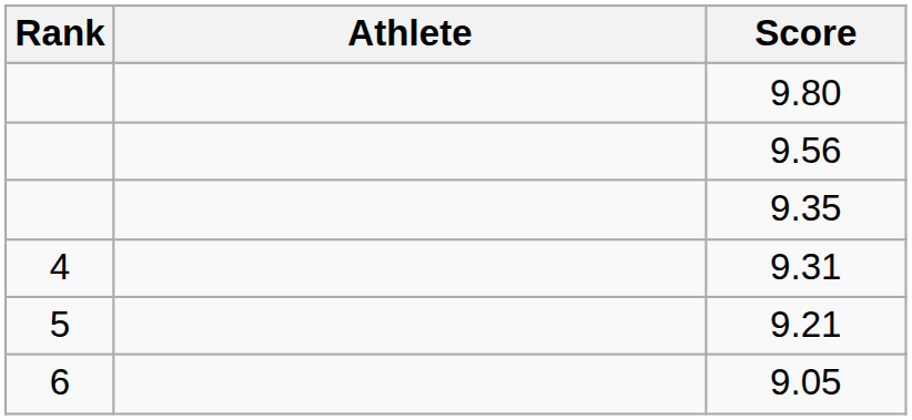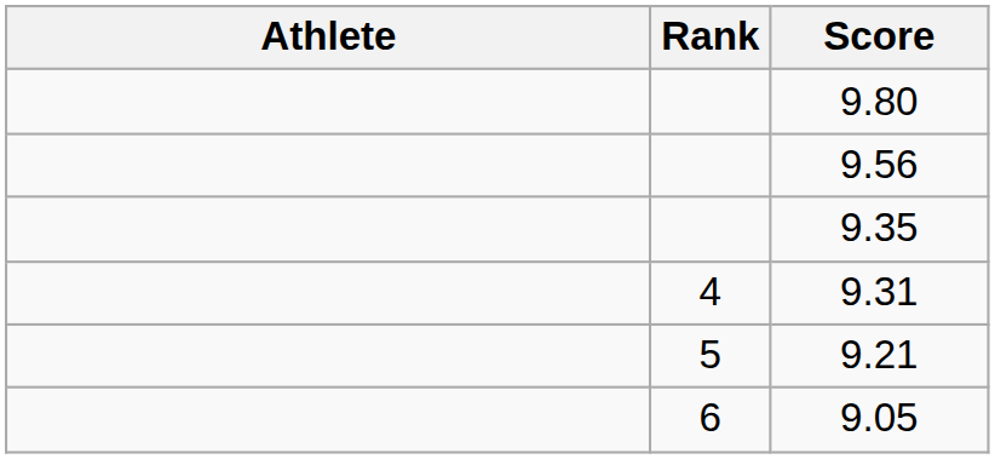 <table class = "wikitable" style="text-align:center;">
 <tr>
+<th width=250>Athlete</th>
 <th width=40>Rank</th>
-<th width=250>Athlete</th>
 <th width=80>Score</th>
 </tr>
 <tr>
+<td align=left></td>
 <td></td>
-<td align=left></td>
 <td>9.80</td>
 </tr>
 <tr>
+<td align=left></td>
 <td></td>
-<td align=left></td>
 <td>9.56</td>
 </tr>
 <tr>
+<td align=left></td>
 <td></td>
-<td align=left></td>
 <td>9.35</td>
 </tr>
 <tr>
+<td align=left></td>
 <td>4</td>
-<td align=left></td>
 <td>9.31</td>
 </tr>
 <tr>
+<td align=left></td>
 <td>5</td>
-<td align=left></td>
 <td>9.21</td>
 </tr>
 <tr>
+<td align=left></td>
 <td>6</td>
-<td align=left></td>
 <td>9.05</td>
 </tr>
 </table>
